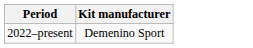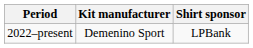 <table class="wikitable" style="text-align: center">
 <tr>
 <th>Period</th>
 <th>Kit manufacturer</th>
+<th>Shirt sponsor</th>
 </tr>
 <tr>
 <td>2022–present</td>
 <td>Demenino Sport</td>
+<td>LPBank</td>
 </tr>
 </table>
